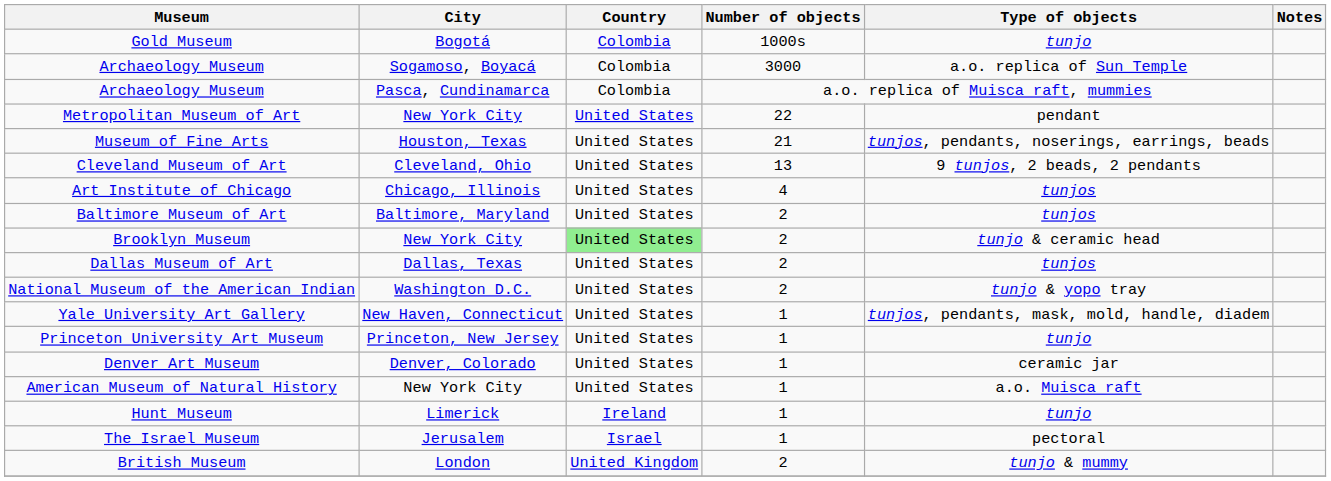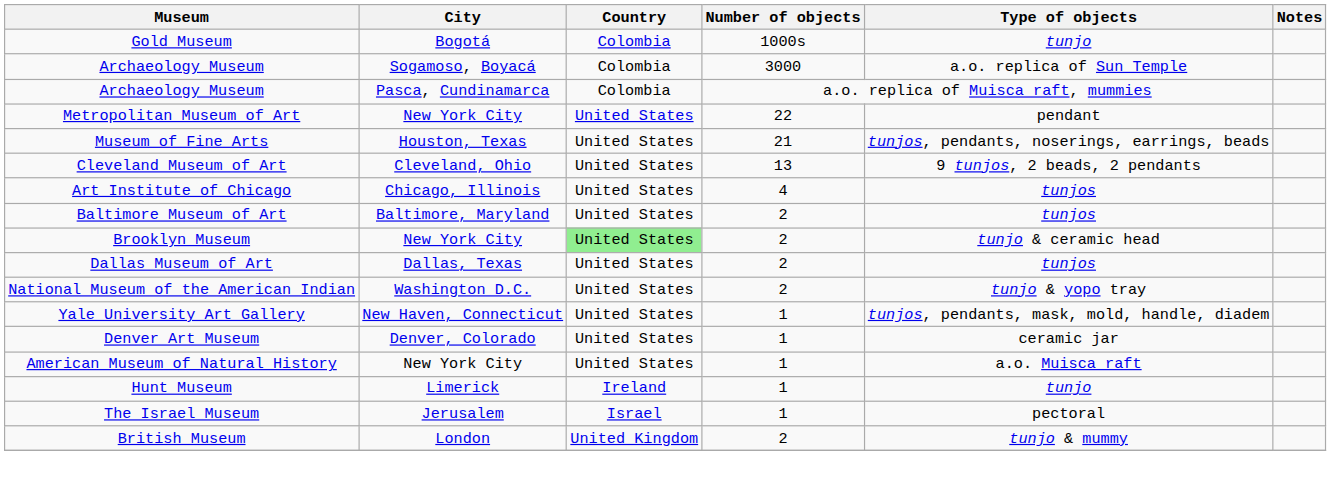 <table class="wikitable sortable">
 <tr>
 <th scope="col">Museum</th>
 <th scope="col">City</th>
 <th scope="col">Country</th>
 <th scope="col">Number of objects</th>
 <th scope="col">Type of objects</th>
 <th scope="col">Notes</th>
 </tr>
 <tr>
 <td align=center><a href='#'>Gold Museum</a></td>
 <td align=center><a href='#'>Bogotá</a></td>
 <td align=center><a href='#'>Colombia</a></td>
 <td align=center>1000s</td>
 <td align=center><em><a href='#'>tunjo</a></em></td>
 <td align=center></td>
 </tr>
 <tr>
 <td align=center><a href='#'>Archaeology Museum</a></td>
 <td align=center><a href='#'>Sogamoso</a>, <a href='#'>Boyacá</a></td>
 <td align=center>Colombia</td>
 <td align=center>3000</td>
 <td align=center>a.o. replica of <a href='#'>Sun Temple</a></td>
 <td align=center></td>
 </tr>
 <tr>
 <td align=center><a href='#'>Archaeology Museum</a></td>
 <td align=center><a href='#'>Pasca</a>, <a href='#'>Cundinamarca</a></td>
 <td align=center>Colombia</td>
 <td align=center colspan=2>a.o. replica of <a href='#'>Muisca raft</a>, <a href='#'>mummies</a></td>
 <td align=center></td>
 </tr>
 <tr>
 <td align=center><a href='#'>Metropolitan Museum of Art</a></td>
 <td align=center><a href='#'>New York City</a></td>
 <td align=center><a href='#'>United States</a></td>
 <td align=center>22</td>
 <td align=center>pendant</td>
 <td align=center></td>
 </tr>
 <tr>
 <td align=center><a href='#'>Museum of Fine Arts</a></td>
 <td align=center><a href='#'>Houston, Texas</a></td>
 <td align=center>United States</td>
 <td align=center>21</td>
 <td align=center><em><a href='#'>tunjos</a></em>, pendants, noserings, earrings, beads</td>
 <td align=center></td>
 </tr>
 <tr>
 <td align=center><a href='#'>Cleveland Museum of Art</a></td>
 <td align=center><a href='#'>Cleveland, Ohio</a></td>
 <td align=center>United States</td>
 <td align=center>13</td>
 <td align=center>9 <em><a href='#'>tunjos</a></em>, 2 beads, 2 pendants</td>
 <td align=center></td>
 </tr>
 <tr>
 <td align=center><a href='#'>Art Institute of Chicago</a></td>
 <td align=center><a href='#'>Chicago, Illinois</a></td>
 <td align=center>United States</td>
 <td align=center>4</td>
 <td align=center><em><a href='#'>tunjos</a></em></td>
 <td align=center></td>
 </tr>
 <tr>
 <td align=center><a href='#'>Baltimore Museum of Art</a></td>
 <td align=center><a href='#'>Baltimore, Maryland</a></td>
 <td align=center>United States</td>
 <td align=center>2</td>
 <td align=center><em><a href='#'>tunjos</a></em></td>
 <td align=center></td>
 </tr>
 <tr>
 <td align=center><a href='#'>Brooklyn Museum</a></td>
 <td align=center><a href='#'>New York City</a></td>
 <td align=center style="background: lightgreen;">United States</td>
 <td align=center>2</td>
 <td align=center><em><a href='#'>tunjo</a></em> & ceramic head</td>
 <td align=center></td>
 </tr>
 <tr>
 <td align=center><a href='#'>Dallas Museum of Art</a></td>
 <td align=center><a href='#'>Dallas, Texas</a></td>
 <td align=center>United States</td>
 <td align=center>2</td>
 <td align=center><em><a href='#'>tunjos</a></em></td>
 <td align=center></td>
 </tr>
 <tr>
 <td align=center><a href='#'>National Museum of the American Indian</a></td>
 <td align=center><a href='#'>Washington D.C.</a></td>
 <td align=center>United States</td>
 <td align=center>2</td>
 <td align=center><em><a href='#'>tunjo</a></em> & <a href='#'>yopo</a> tray</td>
 <td align=center></td>
 </tr>
 <tr>
 <td align=center><a href='#'>Yale University Art Gallery</a></td>
 <td align=center><a href='#'>New Haven, Connecticut</a></td>
 <td align=center>United States</td>
 <td align=center>1</td>
 <td align=center><em><a href='#'>tunjos</a></em>, pendants, mask, mold, handle, diadem</td>
 <td align=center></td>
 </tr>
 <tr>
-<td align=center><a href='#'>Princeton University Art Museum</a></td>
-<td align=center><a href='#'>Princeton, New Jersey</a></td>
-<td align=center>United States</td>
-<td align=center>1</td>
-<td align=center><em><a href='#'>tunjo</a></em></td>
-<td align=center></td>
-</tr>
-<tr>
 <td align=center><a href='#'>Denver Art Museum</a></td>
 <td align=center><a href='#'>Denver, Colorado</a></td>
 <td align=center>United States</td>
 <td align=center>1</td>
 <td align=center>ceramic jar</td>
 <td align=center></td>
 </tr>
 <tr>
 <td align=center><a href='#'>American Museum of Natural History</a></td>
 <td align=center>New York City</td>
 <td align=center>United States</td>
 <td align=center>1</td>
 <td align=center>a.o. <a href='#'>Muisca raft</a></td>
 <td align=center></td>
 </tr>
 <tr>
 <td align=center><a href='#'>Hunt Museum</a></td>
 <td align=center><a href='#'>Limerick</a></td>
 <td align=center><a href='#'>Ireland</a></td>
 <td align=center>1</td>
 <td align=center><em><a href='#'>tunjo</a></em></td>
 <td align=center></td>
 </tr>
 <tr>
 <td align=center><a href='#'>The Israel Museum</a></td>
 <td align=center><a href='#'>Jerusalem</a></td>
 <td align=center><a href='#'>Israel</a></td>
 <td align=center>1</td>
 <td align=center>pectoral</td>
 <td align=center></td>
 </tr>
 <tr>
 <td align=center><a href='#'>British Museum</a></td>
 <td align=center><a href='#'>London</a></td>
 <td align=center><a href='#'>United Kingdom</a></td>
 <td align=center>2</td>
 <td align=center><em><a href='#'>tunjo</a></em> & <a href='#'>mummy</a></td>
 <td align=center></td>
 </tr>
 <tr>
 </tr>
 </table>
